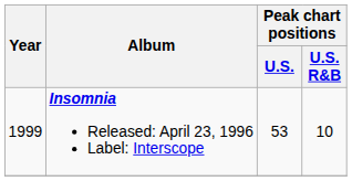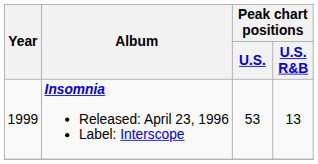 <table class="wikitable">
 <tr>
 <th rowspan="2">Year</th>
 <th rowspan="2">Album</th>
 <th colspan="2">Peak chart positions</th>
 </tr>
 <tr>
 <th width=40><a href='#'>U.S.</a></th>
 <th width=40><a href='#'>U.S. R&B</a></th>
 </tr>
 <tr>
 <td>1999</td>
 <td><strong><em><a href='#'>Insomnia</a></em></strong><br><ul><li>Released: April 23, 1996</li><li>Label: <a href='#'>Interscope</a></li></ul></td>
 <td align="center">53</td>
-<td align="center">10</td>
+<td align="center">13</td>
 </tr>
 <tr>
 </tr>
 </table>
